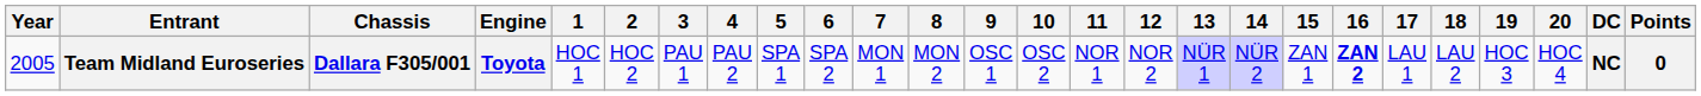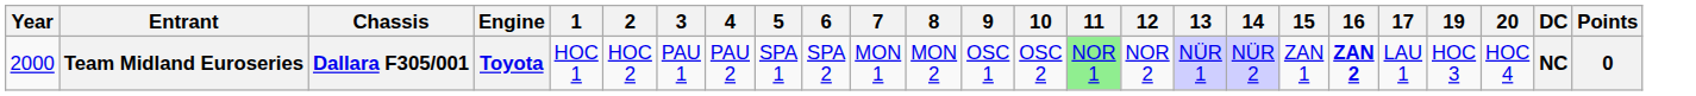 <table class="wikitable" style="text-align:center; font-size:85%">
 <tr>
 <th>Year</th>
 <th>Entrant</th>
 <th>Chassis</th>
 <th>Engine</th>
 <th>1</th>
 <th>2</th>
 <th>3</th>
 <th>4</th>
 <th>5</th>
 <th>6</th>
 <th>7</th>
 <th>8</th>
 <th>9</th>
 <th>10</th>
 <th>11</th>
 <th>12</th>
 <th>13</th>
 <th>14</th>
 <th>15</th>
 <th>16</th>
 <th>17</th>
-<th>18</th>
 <th>19</th>
 <th>20</th>
 <th>DC</th>
 <th>Points</th>
 </tr>
 <tr>
-<td><a href='#'>2005</a></td>
+<td><a href='#'>2000</a></td>
 <th nowrap>Team Midland Euroseries</th>
 <th nowrap><a href='#'>Dallara</a> F305/001</th>
 <th><a href='#'>Toyota</a></th>
 <td><a href='#'>HOC<br>1</a></td>
 <td><a href='#'>HOC<br>2</a></td>
 <td><a href='#'>PAU<br>1</a></td>
 <td><a href='#'>PAU<br>2</a></td>
 <td><a href='#'>SPA<br>1</a></td>
 <td><a href='#'>SPA<br>2</a></td>
 <td><a href='#'>MON<br>1</a></td>
 <td><a href='#'>MON<br>2</a></td>
 <td><a href='#'>OSC<br>1</a></td>
 <td><a href='#'>OSC<br>2</a></td>
-<td><a href='#'>NOR<br>1</a></td>
+<td style="background: lightgreen;"><a href='#'>NOR<br>1</a></td>
 <td><a href='#'>NOR<br>2</a></td>
 <td style="background:#CFCFFF;"><a href='#'>NÜR<br>1</a><br></td>
 <td style="background:#CFCFFF;"><a href='#'>NÜR<br>2</a><br></td>
 <td><a href='#'>ZAN<br>1</a></td>
 <td><strong><a href='#'>ZAN<br>2</a></strong></td>
 <td><a href='#'>LAU<br>1</a></td>
-<td><a href='#'>LAU<br>2</a></td>
 <td><a href='#'>HOC<br>3</a></td>
 <td><a href='#'>HOC<br>4</a></td>
 <th>NC</th>
 <th>0</th>
 </tr>
 </table>
